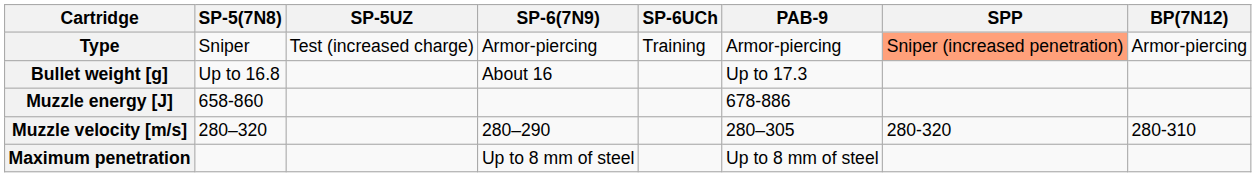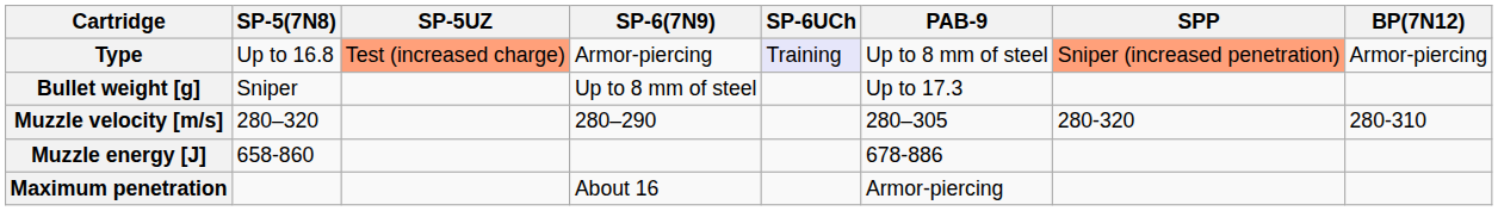 <table class="wikitable">
 <tr>
 <th>Cartridge</th>
 <th>SP-5(7N8)</th>
 <th>SP-5UZ</th>
 <th>SP-6(7N9)</th>
 <th>SP-6UCh</th>
 <th>PAB-9</th>
 <th>SPP</th>
 <th>BP(7N12)</th>
 </tr>
 <tr>
 <th>Type</th>
-<td>Sniper</td>
-<td>Test (increased charge)</td>
+<td>Up to 16.8</td>
+<td style="background: lightsalmon;">Test (increased charge)</td>
 <td>Armor-piercing</td>
-<td>Training</td>
-<td>Armor-piercing</td>
+<td style="background: lavender;">Training</td>
+<td>Up to 8 mm of steel</td>
 <td style="background: lightsalmon;">Sniper (increased penetration)</td>
 <td>Armor-piercing</td>
 </tr>
 <tr>
 <th>Bullet weight [g]</th>
-<td>Up to 16.8</td>
+<td>Sniper</td>
 <td></td>
-<td>About 16</td>
+<td>Up to 8 mm of steel</td>
 <td></td>
 <td>Up to 17.3</td>
-<td></td>
-<td></td>
-</tr>
-<tr>
-<th>Muzzle energy [J]</th>
-<td>658-860</td>
-<td></td>
-<td></td>
-<td></td>
-<td>678-886</td>
 <td></td>
 <td></td>
 </tr>
 <tr>
 <th>Muzzle velocity [m/s]</th>
 <td>280–320</td>
 <td></td>
 <td>280–290</td>
 <td></td>
 <td>280–305</td>
 <td>280-320</td>
 <td>280-310</td>
 </tr>
 <tr>
+<th>Muzzle energy [J]</th>
+<td>658-860</td>
+<td></td>
+<td></td>
+<td></td>
+<td>678-886</td>
+<td></td>
+<td></td>
+</tr>
+<tr>
 <th>Maximum penetration</th>
 <td></td>
 <td></td>
-<td>Up to 8 mm of steel</td>
+<td>About 16</td>
 <td></td>
-<td>Up to 8 mm of steel</td>
+<td>Armor-piercing</td>
 <td></td>
 <td></td>
 </tr>
 </table>
